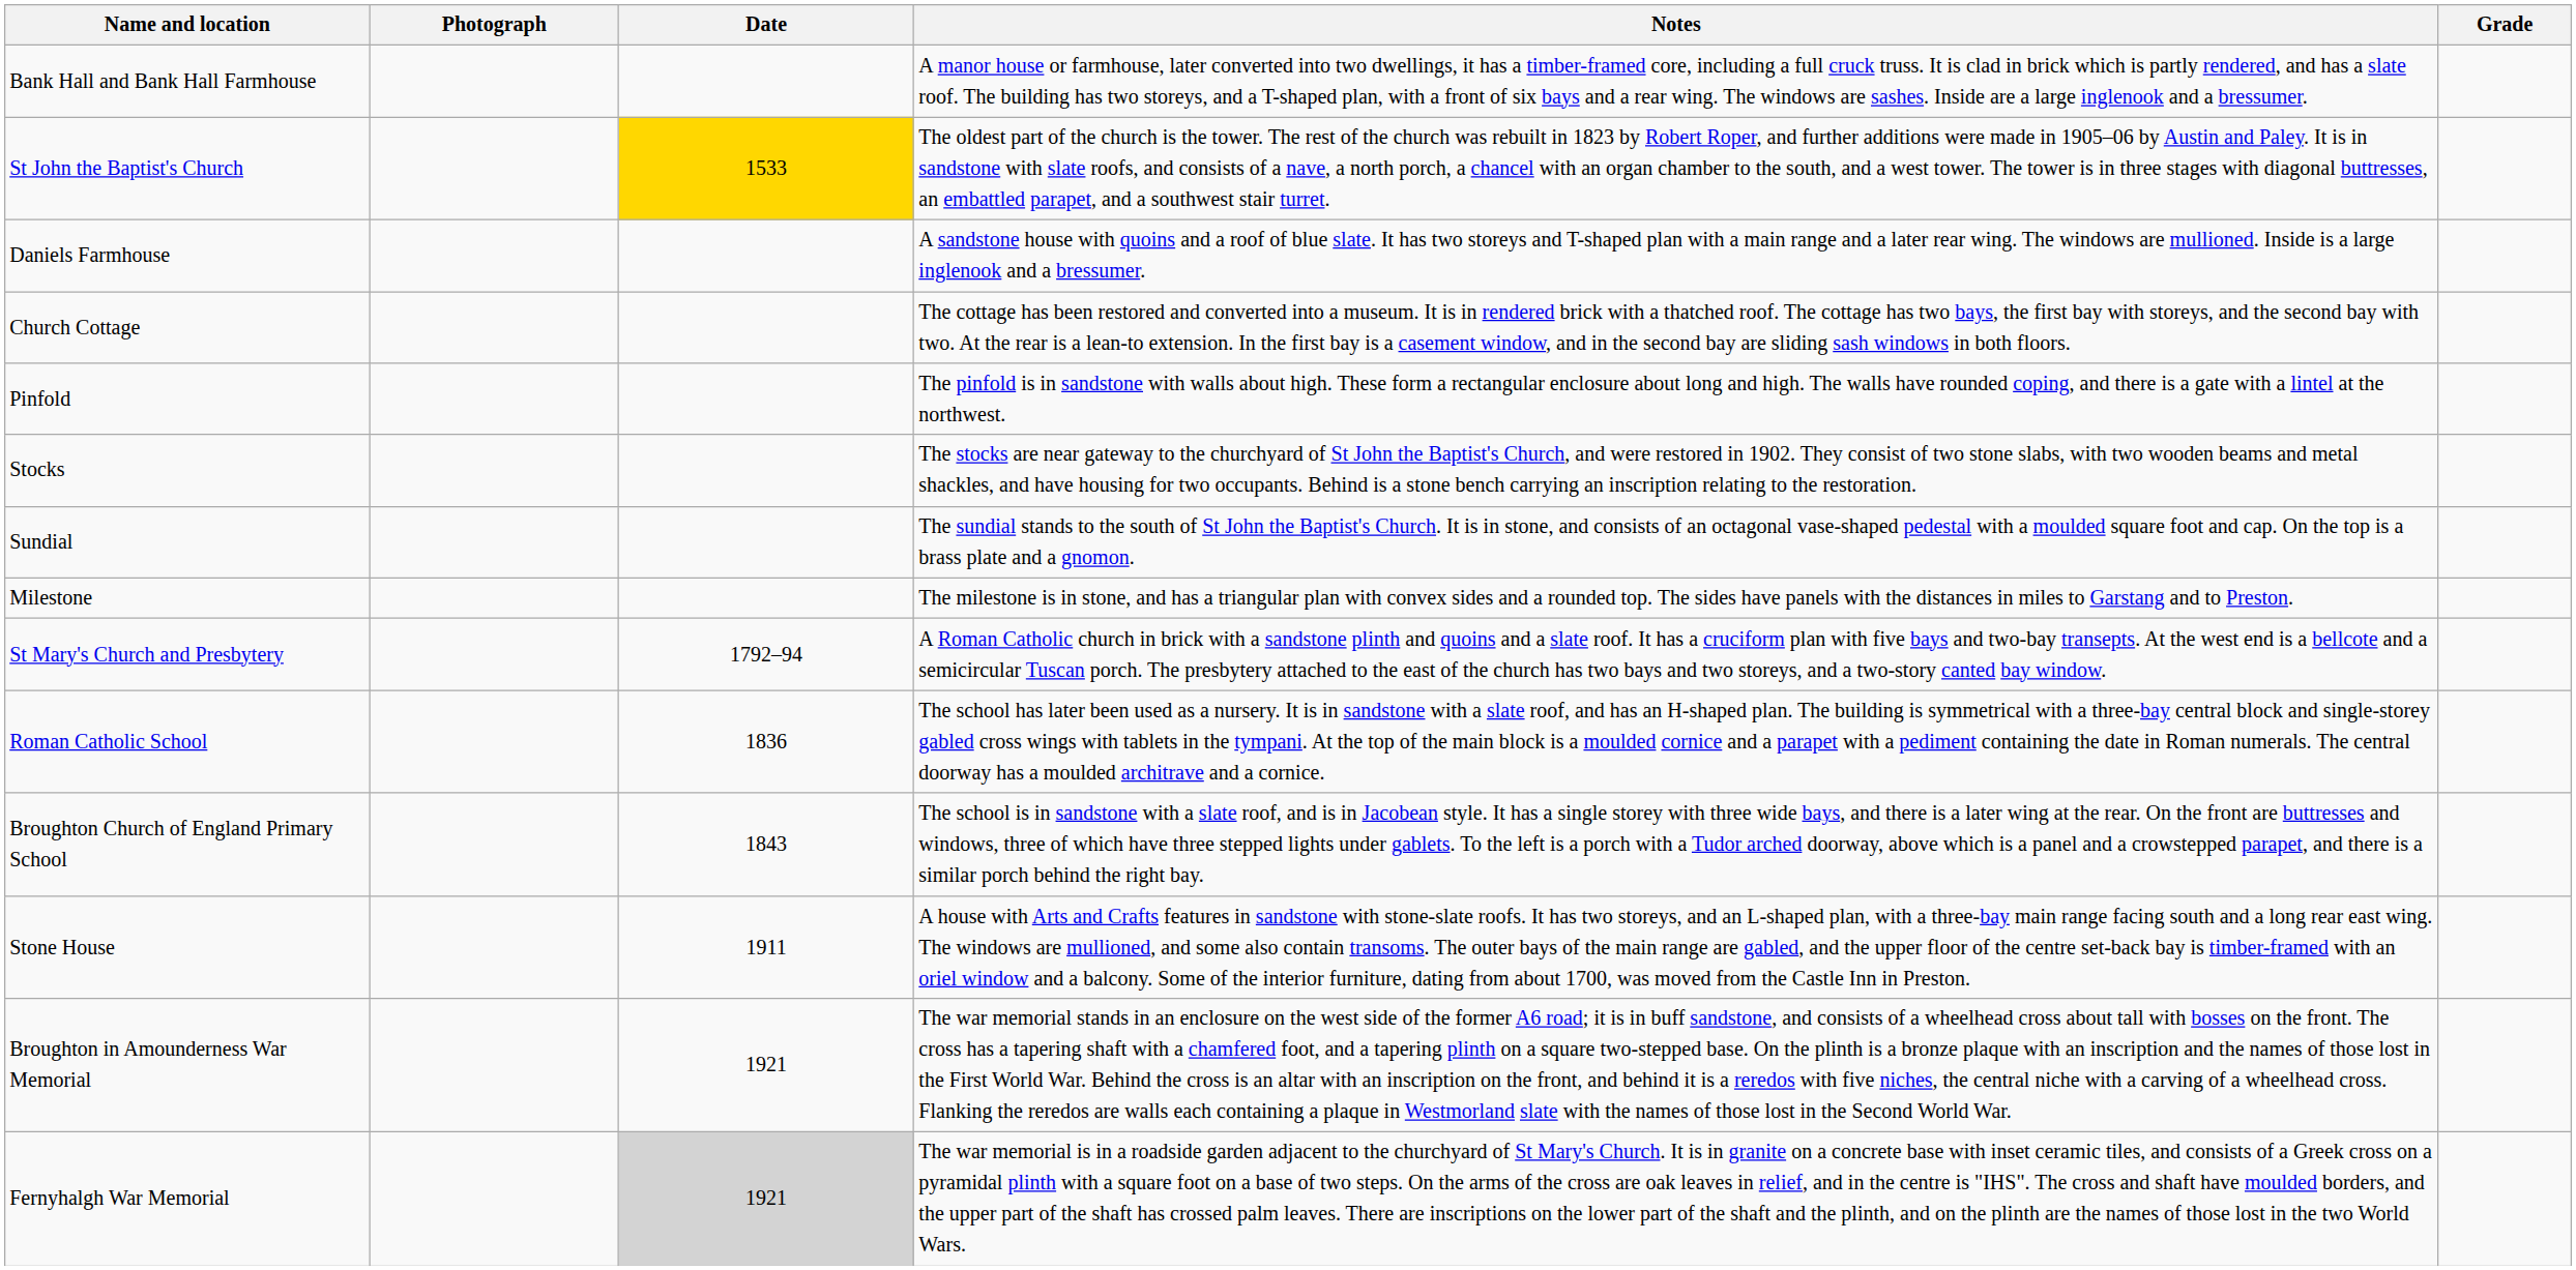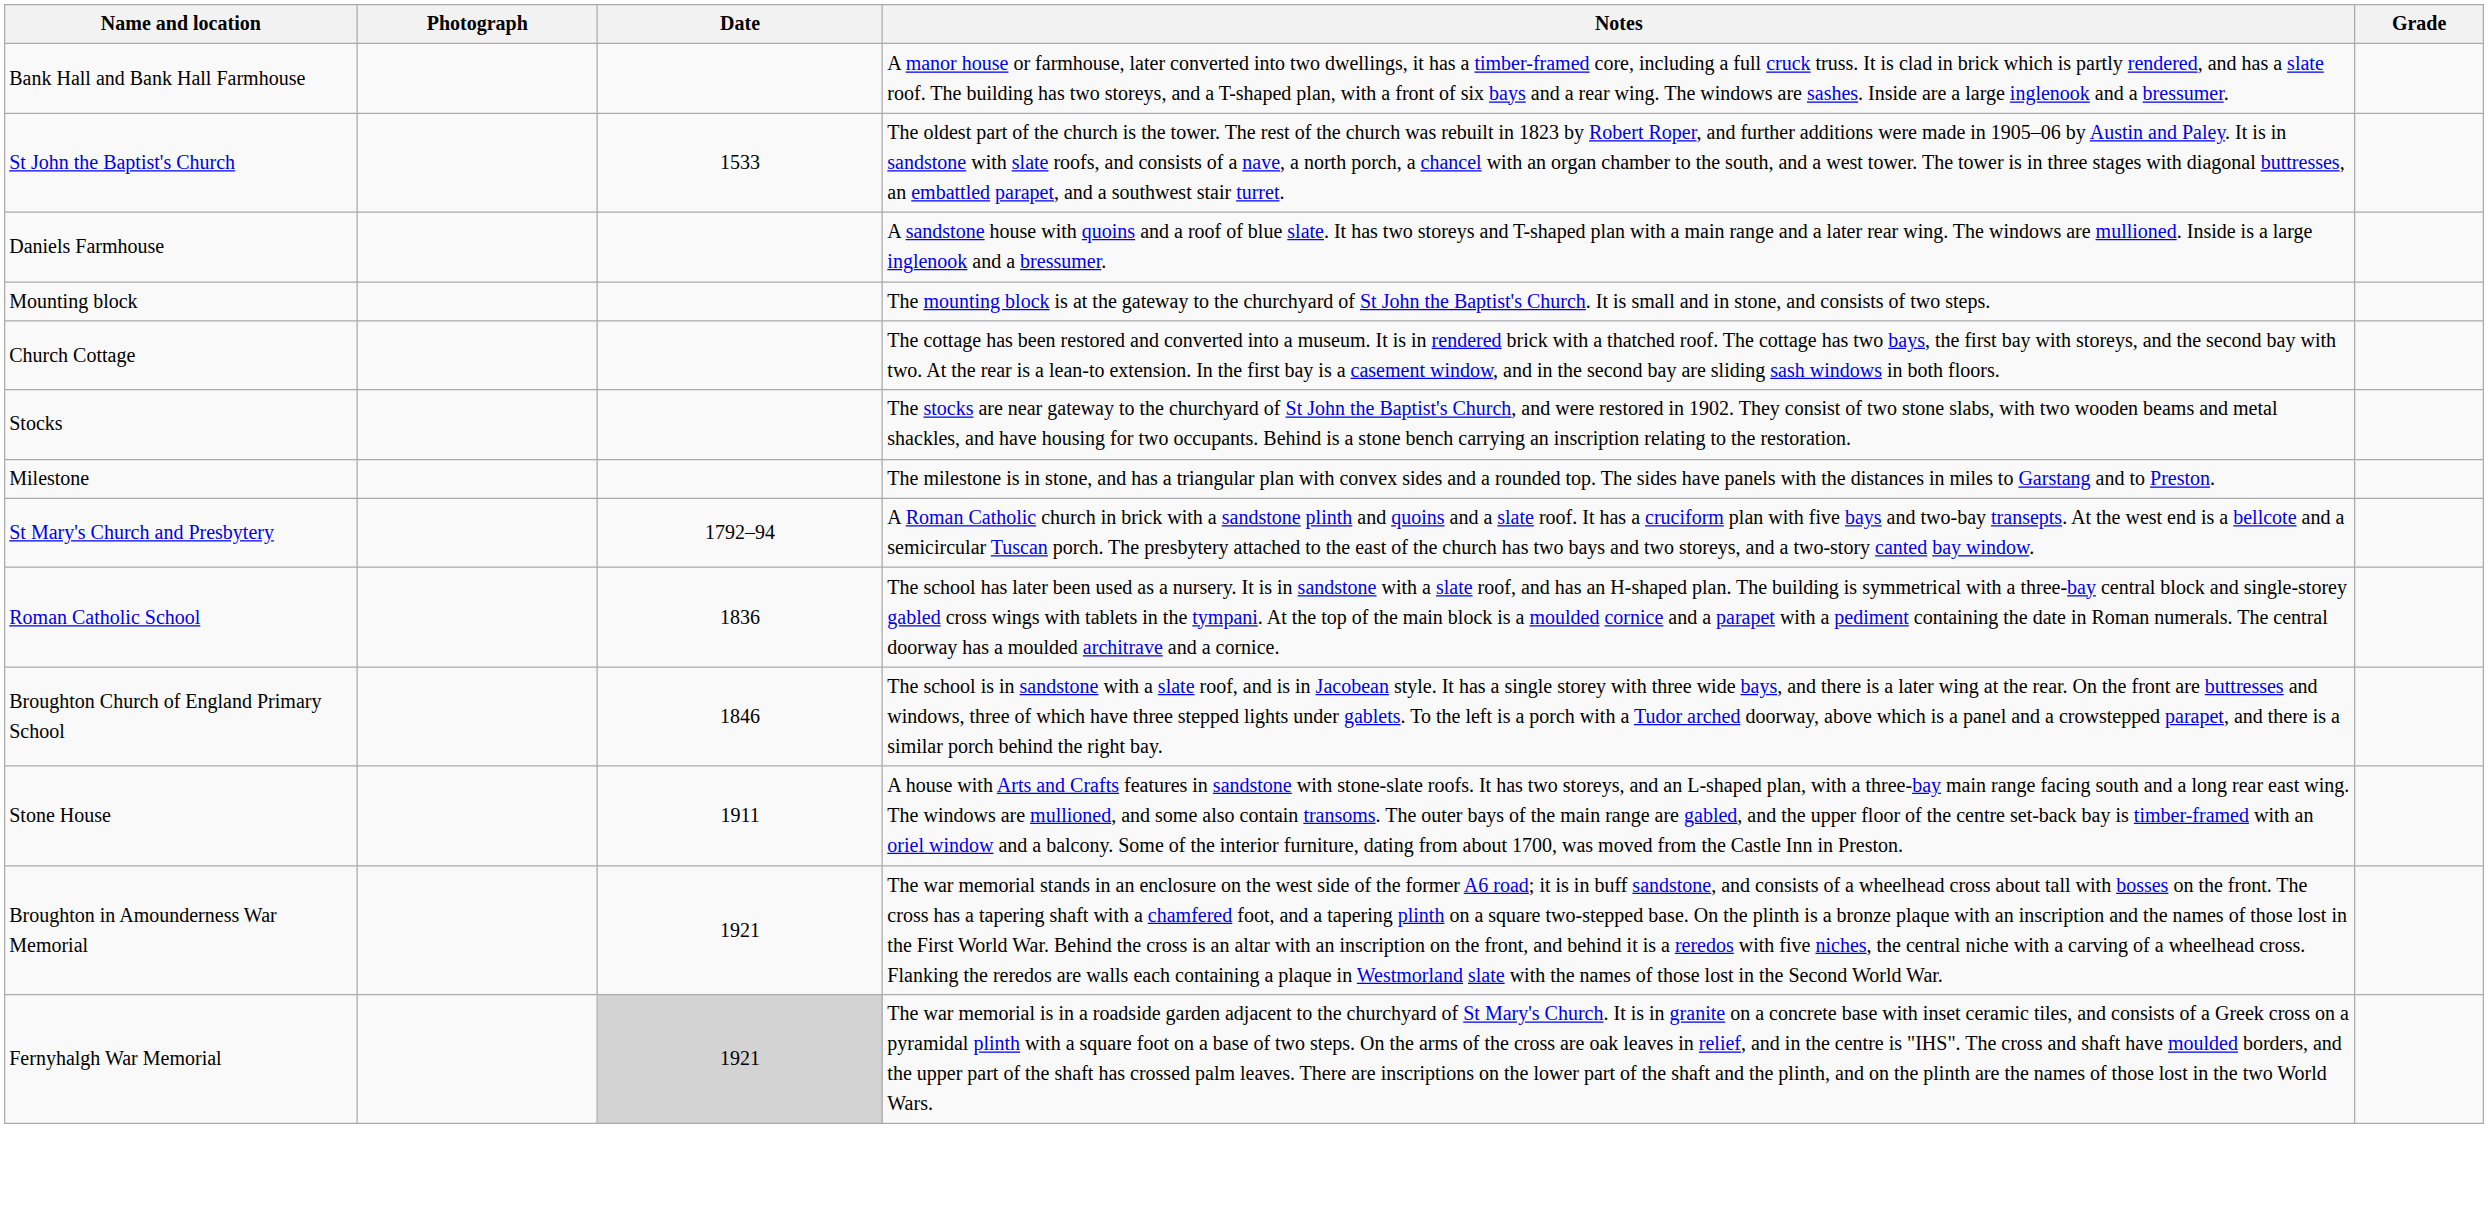 <table class="wikitable sortable plainrowheaders" style="width:100%;border:0px;text-align:left;line-height:150%;">
 <tr>
 <th scope="col"  style="width:150px">Name and location</th>
 <th scope="col"  style="width:100px" class="unsortable">Photograph</th>
 <th scope="col"  style="width:120px">Date</th>
 <th scope="col"  style="width:650px" class="unsortable">Notes</th>
 <th scope="col"  style="width:50px">Grade</th>
 </tr>
 <tr>
 <td>Bank Hall and Bank Hall Farmhouse<br><small></small></td>
 <td></td>
 <td align="center"></td>
 <td>A <a href='#'>manor house</a> or farmhouse, later converted into two dwellings, it has a <a href='#'>timber-framed</a> core, including a full <a href='#'>cruck</a> truss.  It is clad in brick which is partly <a href='#'>rendered</a>, and has a <a href='#'>slate</a> roof.  The building has two storeys, and a T-shaped plan, with a front of six <a href='#'>bays</a> and a rear wing.  The windows are <a href='#'>sashes</a>.  Inside are a large <a href='#'>inglenook</a> and a <a href='#'>bressumer</a>.</td>
 <td align="center" ></td>
 </tr>
 <tr>
 <td><a href='#'>St John the Baptist's Church</a><br><small></small></td>
 <td></td>
-<td align="center" style="background: gold;">1533</td>
+<td align="center">1533</td>
 <td>The oldest part of the church is the tower.  The rest of the church was rebuilt in 1823 by <a href='#'>Robert Roper</a>, and further additions were made in 1905–06  by <a href='#'>Austin and Paley</a>.  It is in <a href='#'>sandstone</a> with <a href='#'>slate</a> roofs, and consists of a <a href='#'>nave</a>, a north porch, a <a href='#'>chancel</a> with an organ chamber to the south, and a west tower.  The tower is in three stages with diagonal <a href='#'>buttresses</a>, an <a href='#'>embattled</a> <a href='#'>parapet</a>, and a southwest stair <a href='#'>turret</a>.</td>
 <td align="center" ></td>
 </tr>
 <tr>
 <td>Daniels Farmhouse<br><small></small></td>
 <td></td>
 <td align="center"></td>
 <td>A <a href='#'>sandstone</a> house with <a href='#'>quoins</a> and a roof of blue <a href='#'>slate</a>.  It has two storeys and  T-shaped plan with a main range and a later rear wing.  The windows are <a href='#'>mullioned</a>.  Inside is a large <a href='#'>inglenook</a> and a <a href='#'>bressumer</a>.</td>
 <td align="center" ></td>
 </tr>
 <tr>
+<td>Mounting block<br><small></small></td>
+<td></td>
+<td align="center"></td>
+<td>The <a href='#'>mounting block</a> is at the gateway to the churchyard of <a href='#'>St John the Baptist's Church</a>.  It is small and in stone, and consists of two steps.</td>
+<td align="center" ></td>
+</tr>
+<tr>
 <td>Church Cottage<br><small></small></td>
 <td></td>
 <td align="center"></td>
 <td>The cottage has been restored and converted into a museum.  It is in <a href='#'>rendered</a> brick with a thatched roof.  The cottage has two <a href='#'>bays</a>, the first bay with  storeys, and the second bay with two.  At the rear is a lean-to extension.  In the first bay is a <a href='#'>casement window</a>, and in the second bay are sliding <a href='#'>sash windows</a> in both floors.</td>
 <td align="center" ></td>
 </tr>
 <tr>
-<td>Pinfold<br><small></small></td>
-<td></td>
-<td align="center"></td>
-<td>The <a href='#'>pinfold</a> is in <a href='#'>sandstone</a> with walls about  high.  These form a rectangular enclosure about  long and  high.  The walls have rounded <a href='#'>coping</a>, and there is a gate with a <a href='#'>lintel</a> at the northwest.</td>
-<td align="center" ></td>
-</tr>
-<tr>
 <td>Stocks<br><small></small></td>
 <td></td>
 <td align="center"></td>
 <td>The <a href='#'>stocks</a> are near gateway to the churchyard of <a href='#'>St John the Baptist's Church</a>, and were restored in 1902.  They consist of two stone slabs, with two wooden beams and metal shackles, and have housing for two occupants.  Behind is a stone bench carrying an inscription relating to the restoration.</td>
-<td align="center" ></td>
-</tr>
-<tr>
-<td>Sundial<br><small></small></td>
-<td></td>
-<td align="center"></td>
-<td>The <a href='#'>sundial</a> stands to the south of <a href='#'>St John the Baptist's Church</a>.  It is in stone, and consists of an octagonal vase-shaped <a href='#'>pedestal</a> with a <a href='#'>moulded</a> square foot and cap.  On the top is a brass plate and a <a href='#'>gnomon</a>.</td>
 <td align="center" ></td>
 </tr>
 <tr>
 <td>Milestone<br><small></small></td>
 <td></td>
 <td align="center"></td>
 <td>The milestone is in stone, and has a triangular plan with convex sides and a rounded top.  The sides have panels with the distances in miles to <a href='#'>Garstang</a> and to <a href='#'>Preston</a>.</td>
 <td align="center" ></td>
 </tr>
 <tr>
 <td><a href='#'>St Mary's Church and Presbytery</a><br><small></small></td>
 <td></td>
 <td align="center">1792–94</td>
 <td>A <a href='#'>Roman Catholic</a> church in brick with a <a href='#'>sandstone</a> <a href='#'>plinth</a> and <a href='#'>quoins</a> and a <a href='#'>slate</a> roof.  It has a <a href='#'>cruciform</a> plan with five <a href='#'>bays</a> and two-bay <a href='#'>transepts</a>.  At the west end is a <a href='#'>bellcote</a> and a semicircular <a href='#'>Tuscan</a> porch.  The presbytery attached to the east of the church has two bays and two storeys, and a two-story <a href='#'>canted</a> <a href='#'>bay window</a>.</td>
 <td align="center" ></td>
 </tr>
 <tr>
 <td><a href='#'>Roman Catholic School</a><br><small></small></td>
 <td></td>
 <td align="center">1836</td>
 <td>The school has later been used as a nursery.  It is in <a href='#'>sandstone</a> with a <a href='#'>slate</a> roof, and has an H-shaped plan.  The building is symmetrical with a three-<a href='#'>bay</a> central block and single-storey <a href='#'>gabled</a> cross wings with tablets in the <a href='#'>tympani</a>.  At the top of the main block is a <a href='#'>moulded</a> <a href='#'>cornice</a> and a <a href='#'>parapet</a> with a <a href='#'>pediment</a> containing the date in Roman numerals.  The central doorway has a moulded <a href='#'>architrave</a> and a cornice.</td>
 <td align="center" ></td>
 </tr>
 <tr>
 <td>Broughton Church of England Primary School<br><small></small></td>
 <td></td>
-<td align="center">1843</td>
+<td align="center">1846</td>
 <td>The school is in <a href='#'>sandstone</a> with a <a href='#'>slate</a> roof, and is in <a href='#'>Jacobean</a> style.  It has a single storey with three wide <a href='#'>bays</a>, and there is a later wing at the rear.  On the front are <a href='#'>buttresses</a> and windows, three of which have three stepped lights under <a href='#'>gablets</a>.  To the left is a porch with a <a href='#'>Tudor arched</a> doorway, above which is a panel and a crowstepped <a href='#'>parapet</a>, and there is a similar porch behind the right bay.</td>
 <td align="center" ></td>
 </tr>
 <tr>
 <td>Stone House<br><small></small></td>
 <td></td>
 <td align="center">1911</td>
 <td>A house with <a href='#'>Arts and Crafts</a> features in <a href='#'>sandstone</a> with stone-slate roofs.  It has two storeys, and an L-shaped plan, with a three-<a href='#'>bay</a> main range facing south and a long rear east wing.  The windows are <a href='#'>mullioned</a>, and some also contain <a href='#'>transoms</a>.  The outer bays of the main range are <a href='#'>gabled</a>, and the upper floor of the centre set-back bay is <a href='#'>timber-framed</a> with an <a href='#'>oriel window</a> and a balcony.  Some of the interior furniture, dating from about 1700, was moved from the Castle Inn in Preston.</td>
 <td align="center" ></td>
 </tr>
 <tr>
 <td>Broughton in Amounderness War Memorial<br><small></small></td>
 <td></td>
 <td align="center">1921</td>
 <td>The war memorial stands in an enclosure on the west side of the former <a href='#'>A6 road</a>; it is in buff <a href='#'>sandstone</a>, and consists of a wheelhead cross about  tall with <a href='#'>bosses</a> on the front.  The cross has a tapering shaft with a <a href='#'>chamfered</a> foot, and a tapering <a href='#'>plinth</a> on a square two-stepped base.  On the plinth is a bronze plaque with an inscription and the names of those lost in the First World War.  Behind the cross is an altar with an inscription on the front, and behind it is a <a href='#'>reredos</a> with five <a href='#'>niches</a>, the central niche with a carving of a wheelhead cross.  Flanking the reredos are walls each containing a plaque in <a href='#'>Westmorland</a> <a href='#'>slate</a> with the names of those lost in the Second World War.</td>
 <td align="center" ></td>
 </tr>
 <tr>
 <td>Fernyhalgh War Memorial<br><small></small></td>
 <td></td>
 <td align="center" style="background: lightgrey;">1921</td>
 <td>The war memorial is in a roadside garden adjacent to the churchyard of <a href='#'>St Mary's Church</a>.  It is in <a href='#'>granite</a> on a concrete base with inset ceramic tiles, and consists of a Greek cross on a pyramidal <a href='#'>plinth</a> with a square foot on a base of two steps.  On the arms of the cross are oak leaves in <a href='#'>relief</a>, and in the centre is "IHS".  The cross and shaft have <a href='#'>moulded</a> borders, and the upper part of the shaft has crossed palm leaves.  There are inscriptions on the lower part of the shaft and the plinth, and on the plinth are the names of those lost in the two World Wars.</td>
 <td align="center" ></td>
 </tr>
 <tr>
 </tr>
 </table>
